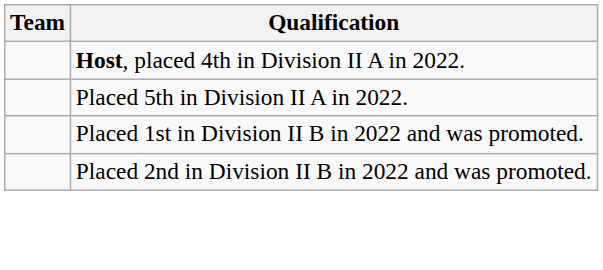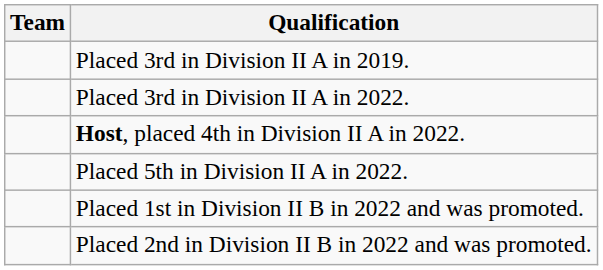 <table class="wikitable">
 <tr>
 <th>Team</th>
 <th>Qualification</th>
+</tr>
+<tr>
+<td></td>
+<td>Placed 3rd in Division II A in 2019.</td>
+</tr>
+<tr>
+<td></td>
+<td>Placed 3rd in Division II A in 2022.</td>
 </tr>
 <tr>
 <td></td>
 <td><strong>Host</strong>, placed 4th in Division II A in 2022.</td>
 </tr>
 <tr>
 <td></td>
 <td>Placed 5th in Division II A in 2022.</td>
 </tr>
 <tr>
 <td></td>
 <td>Placed 1st in Division II B in 2022 and was promoted.</td>
 </tr>
 <tr>
 <td></td>
 <td>Placed 2nd in Division II B in 2022 and was promoted.</td>
 </tr>
 </table>
